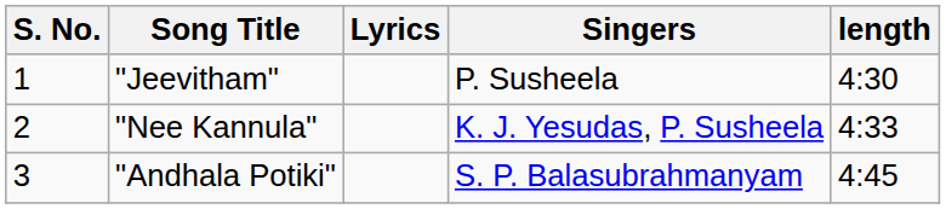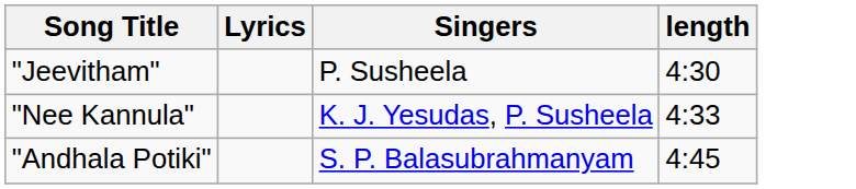 <table class="wikitable">
 <tr>
-<th>S. No.</th>
 <th>Song Title</th>
 <th>Lyrics</th>
 <th>Singers</th>
 <th>length</th>
 </tr>
 <tr>
-<td>1</td>
 <td>"Jeevitham"</td>
 <td></td>
 <td>P. Susheela</td>
 <td>4:30</td>
 </tr>
 <tr>
-<td>2</td>
 <td>"Nee Kannula"</td>
 <td></td>
 <td><a href='#'>K. J. Yesudas</a>, <a href='#'>P. Susheela</a></td>
 <td>4:33</td>
 </tr>
 <tr>
-<td>3</td>
 <td>"Andhala Potiki"</td>
 <td></td>
 <td><a href='#'>S. P. Balasubrahmanyam</a></td>
 <td>4:45</td>
 </tr>
 </table>
